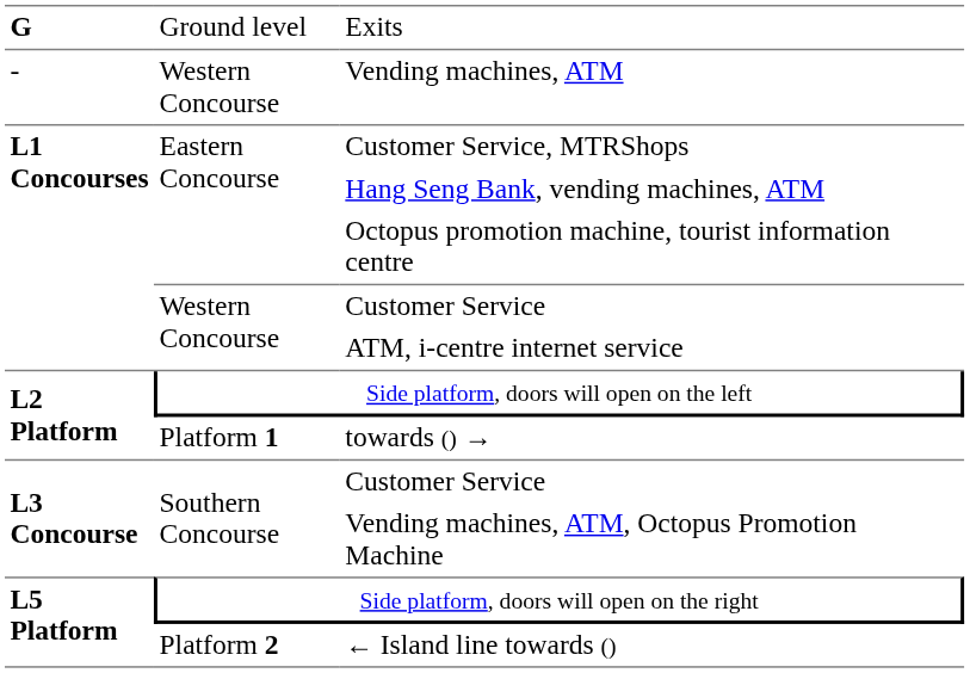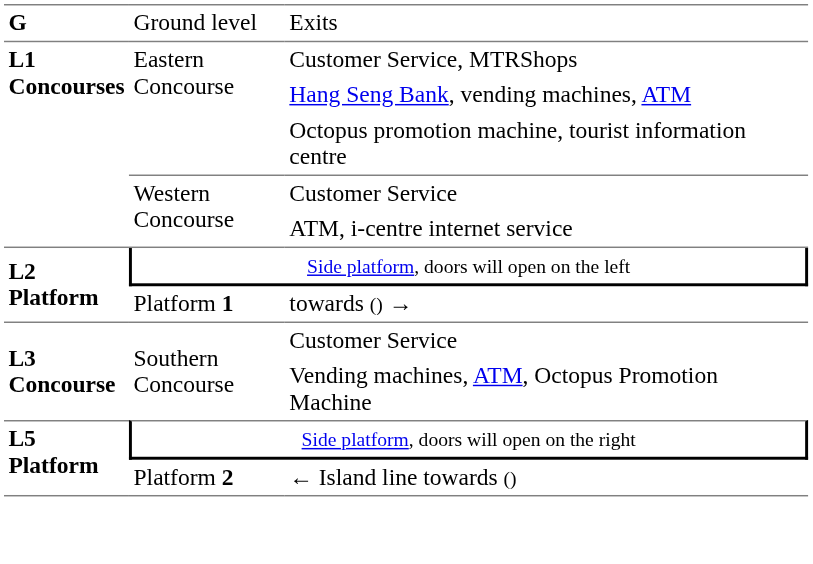 <table border=0 cellspacing=0 cellpadding=3>
 <tr>
 <td style="border-bottom:solid 1px gray;border-top:solid 1px gray;width:50px;vertical-align:top;"><strong>G</strong></td>
 <td style="border-top:solid 1px gray;border-bottom:solid 1px gray;width:100px;vertical-align:top;">Ground level</td>
 <td style="border-top:solid 1px gray;border-bottom:solid 1px gray;width:350px;vertical-align:top;">Exits</td>
-</tr>
-<tr>
-<td style="border-bottom:solid 1px gray;vertical-align:top;">-</td>
-<td style="border-bottom:solid 1px gray;vertical-align:top;">Western Concourse</td>
-<td style="border-bottom:solid 1px gray;vertical-align:top;">Vending machines, <a href='#'>ATM</a></td>
 </tr>
 <tr>
 <td rowspan="5" style="border-bottom:solid 1px gray;vertical-align:top;"><strong>L1<br>Concourses</strong></td>
 <td style="border-bottom:solid 1px gray;vertical-align:top;" rowspan=3>Eastern Concourse</td>
 <td>Customer Service, MTRShops</td>
 </tr>
 <tr>
 <td><a href='#'>Hang Seng Bank</a>, vending machines, <a href='#'>ATM</a></td>
 </tr>
 <tr>
 <td style="border-bottom:solid 1px gray;">Octopus promotion machine, tourist information centre</td>
 </tr>
 <tr>
 <td style="border-bottom:solid 1px gray;vertical-align:top;" rowspan=2>Western Concourse</td>
 <td>Customer Service</td>
 </tr>
 <tr>
 <td style="border-bottom:solid 1px gray;">ATM, i-centre internet service</td>
 </tr>
 <tr>
 <td style="border-bottom:solid 1px gray;" rowspan="2"><strong>L2<br>Platform</strong></td>
 <td colspan="2" style="border-right:solid 2px black;border-left:solid 2px black;border-bottom:solid 2px black;text-align:center;"><small><a href='#'>Side platform</a>, doors will open on the left</small></td>
 </tr>
 <tr>
 <td style="border-bottom:solid 1px gray;">Platform <span><strong>1</strong></span></td>
 <td style="border-bottom:solid 1px gray;">  towards  <small>()</small> →</td>
 </tr>
 <tr>
 <td rowspan="2"><strong>L3<br>Concourse</strong></td>
 <td rowspan="2">Southern Concourse</td>
 <td>Customer Service</td>
 </tr>
 <tr>
 <td>Vending machines, <a href='#'>ATM</a>, Octopus Promotion Machine</td>
 </tr>
 <tr>
 <td style="border-bottom:solid 1px gray;border-top:solid 1px gray;vertical-align:top;" rowspan=2><strong>L5<br>Platform</strong></td>
 <td style="border-top:solid 1px gray;border-right:solid 2px black;border-left:solid 2px black;border-bottom:solid 2px black;text-align:center;" colspan=2><small><a href='#'>Side platform</a>, doors will open on the right</small></td>
 </tr>
 <tr>
 <td style="border-bottom:solid 1px gray;">Platform <span><strong>2</strong></span></td>
 <td style="border-bottom:solid 1px gray;">←  Island line towards  <small>()</small></td>
 </tr>
 </table>
